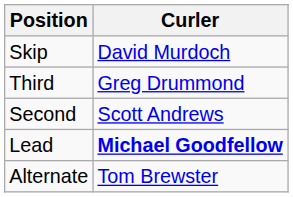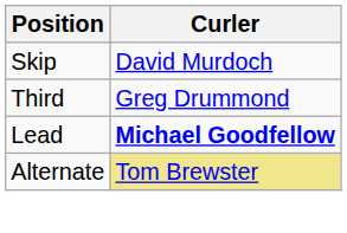 <table class="wikitable sortable" style="font-size:95%;">
 <tr>
 <th>Position</th>
 <th>Curler</th>
 </tr>
 <tr>
 <td>Skip</td>
 <td><a href='#'>David Murdoch</a></td>
 </tr>
 <tr>
 <td>Third</td>
 <td><a href='#'>Greg Drummond</a></td>
 </tr>
 <tr>
-<td>Second</td>
-<td><a href='#'>Scott Andrews</a></td>
-</tr>
-<tr>
 <td>Lead</td>
 <td><strong><a href='#'>Michael Goodfellow</a></strong></td>
 </tr>
 <tr>
 <td>Alternate</td>
-<td><a href='#'>Tom Brewster</a></td>
+<td style="background: khaki;"><a href='#'>Tom Brewster</a></td>
 </tr>
 </table>
